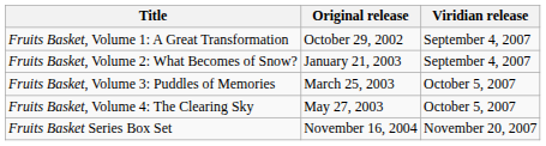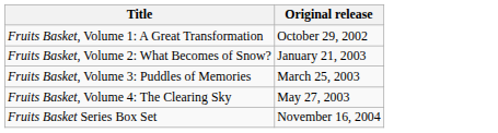 <table class="wikitable">
 <tr>
 <th>Title</th>
 <th>Original release</th>
-<th>Viridian release</th>
 </tr>
 <tr>
 <td><em>Fruits Basket</em>, Volume 1: A Great Transformation</td>
 <td>October 29, 2002</td>
-<td>September 4, 2007</td>
 </tr>
 <tr>
 <td><em>Fruits Basket</em>, Volume 2: What Becomes of Snow?</td>
 <td>January 21, 2003</td>
-<td>September 4, 2007</td>
 </tr>
 <tr>
 <td><em>Fruits Basket</em>, Volume 3: Puddles of Memories</td>
 <td>March 25, 2003</td>
-<td>October 5, 2007</td>
 </tr>
 <tr>
 <td><em>Fruits Basket</em>, Volume 4: The Clearing Sky</td>
 <td>May 27, 2003</td>
-<td>October 5, 2007</td>
 </tr>
 <tr>
 <td><em>Fruits Basket</em> Series Box Set</td>
 <td>November 16, 2004</td>
-<td>November 20, 2007</td>
 </tr>
 </table>
